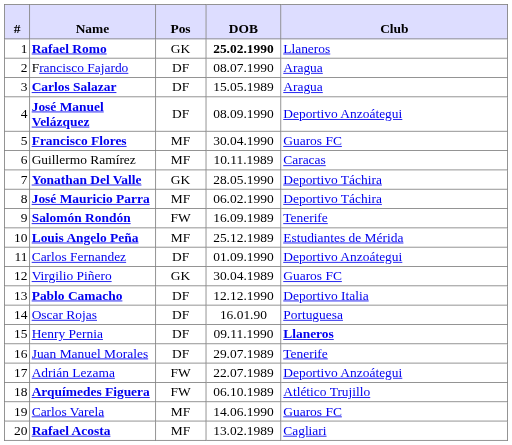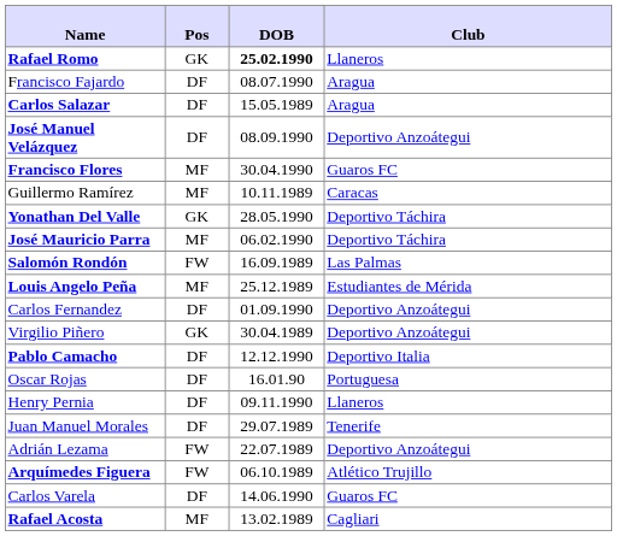 <table style=border-collapse:collapse border=1 cellspacing=0 cellpadding=2 width=600>
 <tr>
-<th bgcolor="#DDDDFF" width="5%"><br> # </th>
 <th bgcolor="#DDDDFF" width="25%"><br>Name</th>
 <th bgcolor="#DDDDFF" width="10%"><br>Pos</th>
 <th bgcolor="#DDDDFF" width="15%"><br>DOB</th>
 <th bgcolor="#DDDDFF" width="45%"><br>Club</th>
 </tr>
 <tr>
-<td align=right>1</td>
 <td><strong><a href='#'>Rafael Romo</a></strong></td>
 <td align=center>GK</td>
 <td align=center><strong>25.02.1990</strong></td>
 <td><a href='#'>Llaneros</a> </td>
 </tr>
 <tr>
-<td align=right>2</td>
 <td>F<a href='#'>rancisco Fajardo</a></td>
 <td align=center>DF</td>
 <td align=center>08.07.1990</td>
 <td><a href='#'>Aragua</a> </td>
 </tr>
 <tr>
-<td align=right>3</td>
 <td><strong><a href='#'>Carlos Salazar</a></strong></td>
 <td align=center>DF</td>
 <td align=center>15.05.1989</td>
 <td><a href='#'>Aragua</a> </td>
 </tr>
 <tr>
-<td align=right>4</td>
 <td><strong><a href='#'>José Manuel Velázquez</a></strong></td>
 <td align=center>DF</td>
 <td align=center>08.09.1990</td>
 <td><a href='#'>Deportivo Anzoátegui</a> </td>
 </tr>
 <tr>
-<td align=right>5</td>
 <td><strong><a href='#'>Francisco Flores</a></strong></td>
 <td align=center>MF</td>
 <td align=center>30.04.1990</td>
 <td><a href='#'>Guaros FC</a> </td>
 </tr>
 <tr>
-<td align=right>6</td>
 <td>Guillermo Ramírez</td>
 <td align=center>MF</td>
 <td align=center>10.11.1989</td>
 <td><a href='#'>Caracas</a> </td>
 </tr>
 <tr>
-<td align=right>7</td>
 <td><strong><a href='#'>Yonathan Del Valle</a></strong></td>
 <td align=center>GK</td>
 <td align=center>28.05.1990</td>
 <td><a href='#'>Deportivo Táchira</a> </td>
 </tr>
 <tr>
-<td align=right>8</td>
 <td><strong><a href='#'>José Mauricio Parra</a></strong></td>
 <td align=center>MF</td>
 <td align=center>06.02.1990</td>
 <td><a href='#'>Deportivo Táchira</a> </td>
 </tr>
 <tr>
-<td align=right>9</td>
 <td><strong><a href='#'>Salomón Rondón</a></strong></td>
 <td align=center>FW</td>
 <td align=center>16.09.1989</td>
-<td><a href='#'>Tenerife</a> </td>
+<td><a href='#'>Las Palmas</a> </td>
 </tr>
 <tr>
-<td align=right>10</td>
 <td><strong><a href='#'>Louis Angelo Peña</a></strong></td>
 <td align=center>MF</td>
 <td align=center>25.12.1989</td>
 <td><a href='#'>Estudiantes de Mérida</a> </td>
 </tr>
 <tr>
-<td align=right>11</td>
 <td><a href='#'>Carlos Fernandez</a></td>
 <td align=center>DF</td>
 <td align=center>01.09.1990</td>
 <td><a href='#'>Deportivo Anzoátegui</a> </td>
 </tr>
 <tr>
-<td align=right>12</td>
 <td><a href='#'>Virgilio Piñero</a></td>
 <td align=center>GK</td>
 <td align=center>30.04.1989</td>
-<td><a href='#'>Guaros FC</a> </td>
+<td><a href='#'>Deportivo Anzoátegui</a> </td>
 </tr>
 <tr>
-<td align=right>13</td>
 <td><strong><a href='#'>Pablo Camacho</a></strong></td>
 <td align=center>DF</td>
 <td align=center>12.12.1990</td>
 <td><a href='#'>Deportivo Italia</a> </td>
 </tr>
 <tr>
-<td align=right>14</td>
 <td><a href='#'>Oscar Rojas</a></td>
 <td align=center>DF</td>
 <td align=center>16.01.90</td>
 <td><a href='#'>Portuguesa</a> </td>
 </tr>
 <tr>
-<td align=right>15</td>
 <td><a href='#'>Henry Pernia</a></td>
 <td align=center>DF</td>
 <td align=center>09.11.1990</td>
-<td><strong><a href='#'>Llaneros</a> </strong></td>
+<td><a href='#'>Llaneros</a> </td>
 </tr>
 <tr>
-<td align=right>16</td>
 <td><a href='#'>Juan Manuel Morales</a></td>
 <td align=center>DF</td>
 <td align=center>29.07.1989</td>
 <td><a href='#'>Tenerife</a> </td>
 </tr>
 <tr>
-<td align=right>17</td>
 <td><a href='#'>Adrián Lezama</a></td>
 <td align=center>FW</td>
 <td align=center>22.07.1989</td>
 <td><a href='#'>Deportivo Anzoátegui</a> </td>
 </tr>
 <tr>
-<td align=right>18</td>
 <td><strong><a href='#'>Arquímedes Figuera</a></strong></td>
 <td align=center>FW</td>
 <td align=center>06.10.1989</td>
 <td><a href='#'>Atlético Trujillo</a> </td>
 </tr>
 <tr>
-<td align=right>19</td>
 <td><a href='#'>Carlos Varela</a></td>
-<td align=center>MF</td>
+<td align=center>DF</td>
 <td align=center>14.06.1990</td>
 <td><a href='#'>Guaros FC</a> </td>
 </tr>
 <tr>
-<td align=right>20</td>
 <td><strong><a href='#'>Rafael Acosta</a></strong></td>
 <td align=center>MF</td>
 <td align=center>13.02.1989</td>
 <td><a href='#'>Cagliari</a> </td>
 </tr>
 </table>
